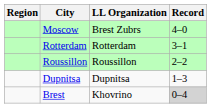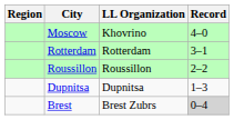 <table class="wikitable">
 <tr>
 <th>Region</th>
 <th>City</th>
 <th>LL Organization</th>
 <th>Record</th>
 </tr>
 <tr bgcolor=#bbffbb>
 <td><strong></strong></td>
 <td><a href='#'>Moscow</a></td>
-<td>Brest Zubrs</td>
+<td>Khovrino</td>
 <td>4–0</td>
 </tr>
 <tr bgcolor=#bbffbb>
 <td><strong></strong></td>
 <td><a href='#'>Rotterdam</a></td>
 <td>Rotterdam</td>
 <td>3–1</td>
 </tr>
 <tr bgcolor=#bbffbb>
 <td><strong></strong></td>
 <td><a href='#'>Roussillon</a></td>
 <td>Roussillon</td>
 <td>2–2</td>
 </tr>
 <tr>
 <td><strong></strong></td>
 <td><a href='#'>Dupnitsa</a></td>
 <td>Dupnitsa</td>
 <td>1–3</td>
 </tr>
 <tr>
 <td><strong></strong></td>
 <td><a href='#'>Brest</a></td>
-<td>Khovrino</td>
+<td>Brest Zubrs</td>
 <td style="background: lightgrey;">0–4</td>
 </tr>
 </table>
